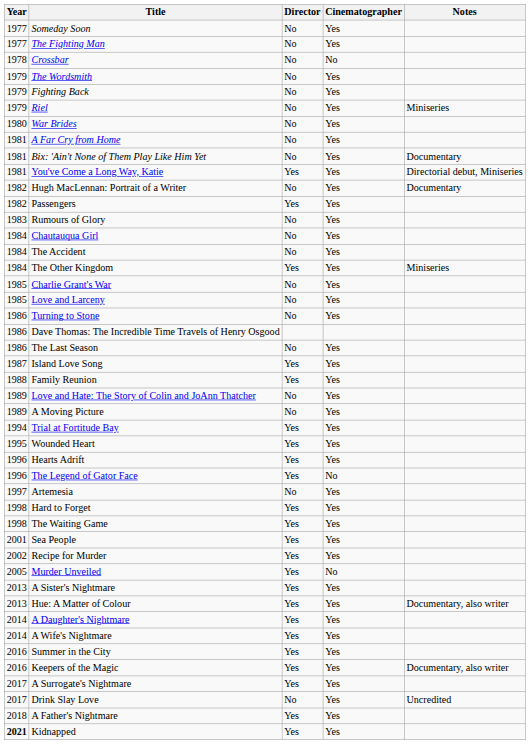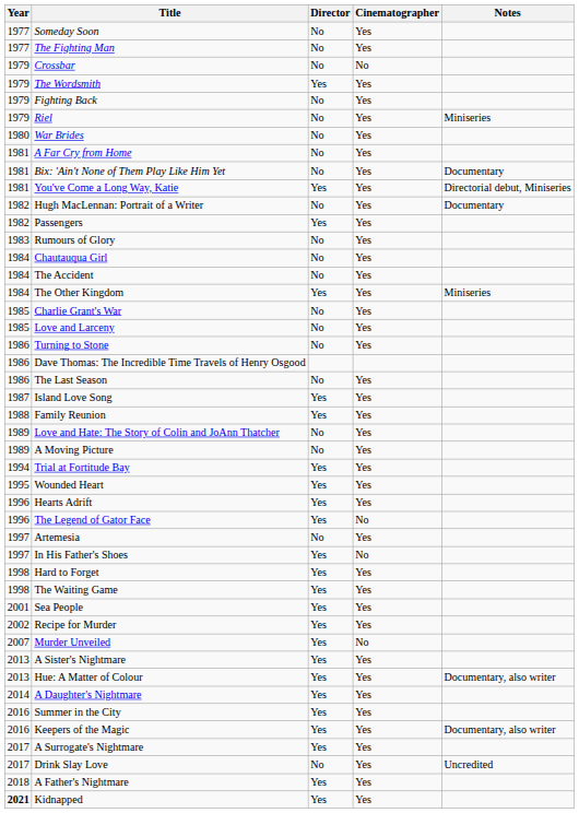 <table class="wikitable">
 <tr>
 <th>Year</th>
 <th>Title</th>
 <th>Director</th>
 <th>Cinematographer</th>
 <th>Notes</th>
 </tr>
 <tr>
 <td>1977</td>
 <td><em>Someday Soon</em></td>
 <td>No</td>
 <td>Yes</td>
 <td></td>
 </tr>
 <tr>
 <td>1977</td>
 <td><em><a href='#'>The Fighting Man</a></em></td>
 <td>No</td>
 <td>Yes</td>
 <td></td>
 </tr>
 <tr>
-<td>1978</td>
+<td>1979</td>
 <td><em><a href='#'>Crossbar</a></em></td>
 <td>No</td>
 <td>No</td>
 <td></td>
 </tr>
 <tr>
 <td>1979</td>
 <td><em><a href='#'>The Wordsmith</a></em></td>
-<td>No</td>
+<td>Yes</td>
 <td>Yes</td>
 <td></td>
 </tr>
 <tr>
 <td>1979</td>
 <td><em>Fighting Back</em></td>
 <td>No</td>
 <td>Yes</td>
 <td></td>
 </tr>
 <tr>
 <td>1979</td>
 <td><em><a href='#'>Riel</a></em></td>
 <td>No</td>
 <td>Yes</td>
 <td>Miniseries</td>
 </tr>
 <tr>
 <td>1980</td>
 <td><em><a href='#'>War Brides</a></em></td>
 <td>No</td>
 <td>Yes</td>
 <td></td>
 </tr>
 <tr>
 <td>1981</td>
 <td><em><a href='#'>A Far Cry from Home</a></em></td>
 <td>No</td>
 <td>Yes</td>
 <td></td>
 </tr>
 <tr>
 <td>1981</td>
 <td><em>Bix: 'Ain't None of Them Play Like Him Yet<strong></td>
 <td>No</td>
 <td>Yes</td>
 <td>Documentary</td>
 </tr>
 <tr>
 <td>1981</td>
 <td></em><a href='#'>You've Come a Long Way, Katie</a><em></td>
 <td>Yes</td>
 <td>Yes</td>
 <td>Directorial debut, Miniseries</td>
 </tr>
 <tr>
 <td>1982</td>
 <td></em>Hugh MacLennan: Portrait of a Writer<em></td>
 <td>No</td>
 <td>Yes</td>
 <td>Documentary</td>
 </tr>
 <tr>
 <td>1982</td>
 <td></em>Passengers<em></td>
 <td>Yes</td>
 <td>Yes</td>
 <td></td>
 </tr>
 <tr>
 <td>1983</td>
 <td></em>Rumours of Glory<em></td>
 <td>No</td>
 <td>Yes</td>
 <td></td>
 </tr>
 <tr>
 <td>1984</td>
 <td></em><a href='#'>Chautauqua Girl</a><em></td>
 <td>No</td>
 <td>Yes</td>
 <td></td>
 </tr>
 <tr>
 <td>1984</td>
 <td></em>The Accident<em></td>
 <td>No</td>
 <td>Yes</td>
 <td></td>
 </tr>
 <tr>
 <td>1984</td>
 <td></em>The Other Kingdom<em></td>
 <td>Yes</td>
 <td>Yes</td>
 <td>Miniseries</td>
 </tr>
 <tr>
 <td>1985</td>
 <td></em><a href='#'>Charlie Grant's War</a><em></td>
 <td>No</td>
 <td>Yes</td>
 <td></td>
 </tr>
 <tr>
 <td>1985</td>
 <td></em><a href='#'>Love and Larceny</a><em></td>
 <td>No</td>
 <td>Yes</td>
 <td></td>
 </tr>
 <tr>
 <td>1986</td>
 <td></em><a href='#'>Turning to Stone</a><em></td>
 <td>No</td>
 <td>Yes</td>
 <td></td>
 </tr>
 <tr>
 <td>1986</td>
 <td></em>Dave Thomas: The Incredible Time Travels of Henry Osgood<em></td>
 <td></td>
 <td></td>
 <td></td>
 </tr>
 <tr>
 <td>1986</td>
 <td></em>The Last Season<em></td>
 <td>No</td>
 <td>Yes</td>
 <td></td>
 </tr>
 <tr>
 <td>1987</td>
 <td></em>Island Love Song<em></td>
 <td>Yes</td>
 <td>Yes</td>
 <td></td>
 </tr>
 <tr>
 <td>1988</td>
 <td></em>Family Reunion<em></td>
 <td>Yes</td>
 <td>Yes</td>
 <td></td>
 </tr>
 <tr>
 <td>1989</td>
 <td></em><a href='#'>Love and Hate: The Story of Colin and JoAnn Thatcher</a><em></td>
 <td>No</td>
 <td>Yes</td>
 <td></td>
 </tr>
 <tr>
 <td>1989</td>
 <td></em>A Moving Picture<em></td>
 <td>No</td>
 <td>Yes</td>
 <td></td>
 </tr>
 <tr>
 <td>1994</td>
 <td></em><a href='#'>Trial at Fortitude Bay</a><em></td>
 <td>Yes</td>
 <td>Yes</td>
 <td></td>
 </tr>
 <tr>
 <td>1995</td>
 <td></em>Wounded Heart<em></td>
 <td>Yes</td>
 <td>Yes</td>
 <td></td>
 </tr>
 <tr>
 <td>1996</td>
 <td></em>Hearts Adrift<em></td>
 <td>Yes</td>
 <td>Yes</td>
 <td></td>
 </tr>
 <tr>
 <td>1996</td>
 <td></em><a href='#'>The Legend of Gator Face</a><em></td>
 <td>Yes</td>
 <td>No</td>
 <td></td>
 </tr>
 <tr>
 <td>1997</td>
 <td></em>Artemesia<em></td>
 <td>No</td>
 <td>Yes</td>
 <td></td>
 </tr>
 <tr>
+<td>1997</td>
+<td></em>In His Father's Shoes<em></td>
+<td>Yes</td>
+<td>No</td>
+<td></td>
+</tr>
+<tr>
 <td>1998</td>
 <td></em>Hard to Forget<em></td>
 <td>Yes</td>
 <td>Yes</td>
 <td></td>
 </tr>
 <tr>
 <td>1998</td>
 <td></em>The Waiting Game<em></td>
 <td>Yes</td>
 <td>Yes</td>
 <td></td>
 </tr>
 <tr>
 <td>2001</td>
 <td></em>Sea People<em></td>
 <td>Yes</td>
 <td>Yes</td>
 <td></td>
 </tr>
 <tr>
 <td>2002</td>
 <td></em>Recipe for Murder<em></td>
 <td>Yes</td>
 <td>Yes</td>
 <td></td>
 </tr>
 <tr>
-<td>2005</td>
+<td>2007</td>
 <td></em><a href='#'>Murder Unveiled</a><em></td>
 <td>Yes</td>
 <td>No</td>
 <td></td>
 </tr>
 <tr>
 <td>2013</td>
 <td></em>A Sister's Nightmare<em></td>
 <td>Yes</td>
 <td>Yes</td>
 <td></td>
 </tr>
 <tr>
 <td>2013</td>
 <td></em>Hue: A Matter of Colour<em></td>
 <td>Yes</td>
 <td>Yes</td>
 <td>Documentary, also writer</td>
 </tr>
 <tr>
 <td>2014</td>
 <td></em><a href='#'>A Daughter's Nightmare</a><em></td>
-<td>Yes</td>
-<td>Yes</td>
-<td></td>
-</tr>
-<tr>
-<td>2014</td>
-<td></em>A Wife's Nightmare<em></td>
 <td>Yes</td>
 <td>Yes</td>
 <td></td>
 </tr>
 <tr>
 <td>2016</td>
 <td></em>Summer in the City<em></td>
 <td>Yes</td>
 <td>Yes</td>
 <td></td>
 </tr>
 <tr>
 <td>2016</td>
 <td></em>Keepers of the Magic<em></td>
 <td>Yes</td>
 <td>Yes</td>
 <td>Documentary, also writer</td>
 </tr>
 <tr>
 <td>2017</td>
 <td></em>A Surrogate's Nightmare<em></td>
 <td>Yes</td>
 <td>Yes</td>
 <td></td>
 </tr>
 <tr>
 <td>2017</td>
 <td></em>Drink Slay Love<em></td>
 <td>No</td>
 <td>Yes</td>
 <td>Uncredited</td>
 </tr>
 <tr>
 <td>2018</td>
 <td></em>A Father's Nightmare<em></td>
 <td>Yes</td>
 <td>Yes</td>
 <td></td>
 </tr>
 <tr>
 <td><strong>2021</strong></td>
 <td></em>Kidnapped<em></td>
 <td>Yes</td>
 <td>Yes</td>
 <td></td>
 </tr>
 </table>
